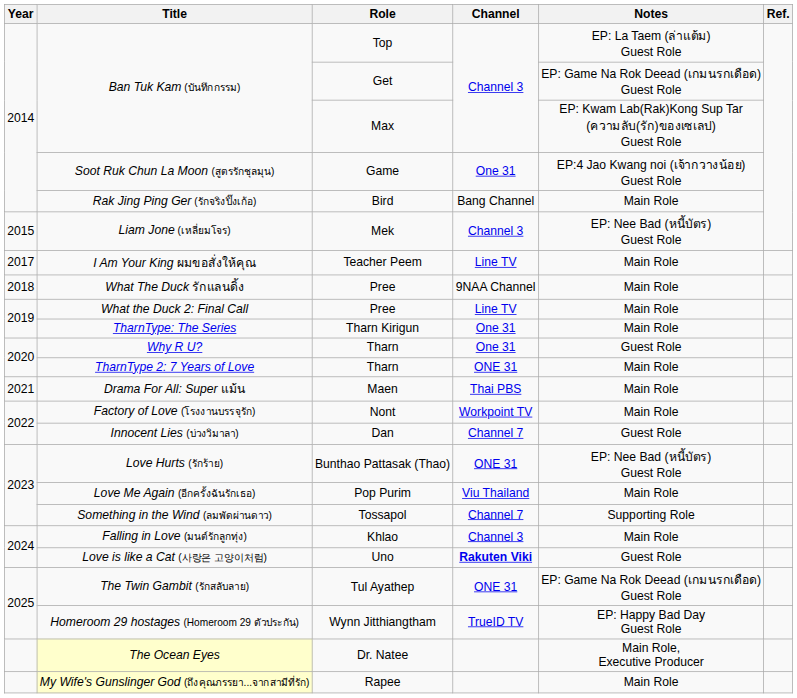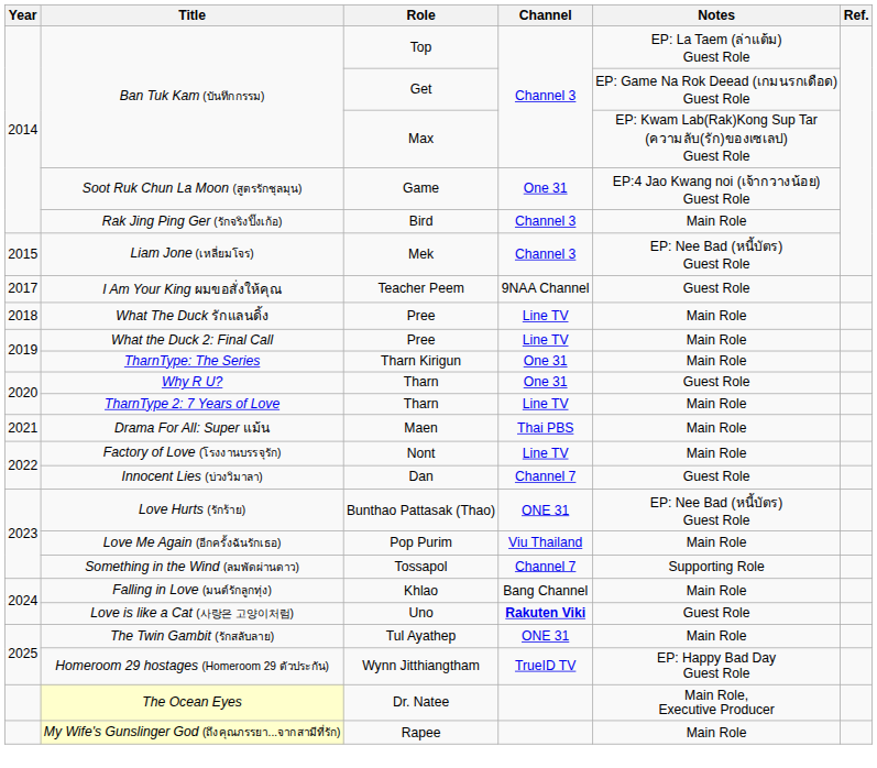 <table class="wikitable plainrowheaders" style="text-align:center;" border="1">
 <tr>
 <th>Year</th>
 <th>Title</th>
 <th>Role</th>
 <th>Channel</th>
 <th>Notes</th>
 <th>Ref.</th>
 </tr>
 <tr>
 <td rowspan = "5" align = "center">2014</td>
 <td rowspan = "3" align = "center"><em>Ban Tuk Kam</em><small> (บันทึกกรรม)</small></td>
 <td align = "center">Top</td>
 <td rowspan= "3" align = "center"><a href='#'>Channel 3</a></td>
 <td align = "center">EP: La Taem (ล่าแต้ม)<br>Guest Role</td>
 <td rowspan="6"></td>
 </tr>
 <tr>
 <td align = "center">Get</td>
 <td align = "center">EP: Game Na Rok Deead (เกมนรกเดือด)<br>Guest Role</td>
 </tr>
 <tr>
 <td align = "center">Max</td>
 <td align = "center">EP: Kwam Lab(Rak)Kong Sup Tar<br>(ความลับ(รัก)ของเซเลป)<br>Guest Role</td>
 </tr>
 <tr>
 <td><em>Soot Ruk Chun La Moon</em> <small> (สูตรรักชุลมุน)</small></td>
 <td>Game</td>
 <td><a href='#'>One 31</a></td>
 <td>EP:4 Jao Kwang noi (เจ้ากวางน้อย)<br>Guest Role</td>
 </tr>
 <tr>
 <td><em>Rak Jing Ping Ger</em><small> (รักจริงปิ๊งเก้อ)</small></td>
 <td>Bird</td>
-<td>Bang Channel</td>
+<td><a href='#'>Channel 3</a></td>
 <td>Main Role</td>
 </tr>
 <tr>
 <td>2015</td>
 <td><em>Liam Jone</em><small> (เหลี่ยมโจร)</small></td>
 <td>Mek</td>
 <td><a href='#'>Channel 3</a></td>
 <td>EP: Nee Bad (หนี้บัตร)<br>Guest Role</td>
 </tr>
 <tr>
 <td>2017</td>
 <td><em>I Am Your King</em> ผมขอสั่งให้คุณ</td>
 <td>Teacher Peem</td>
-<td><a href='#'>Line TV</a></td>
-<td>Main Role</td>
+<td>9NAA Channel</td>
+<td>Guest Role</td>
 <td></td>
 </tr>
 <tr>
 <td>2018</td>
 <td><em>What The Duck</em> รักแลนดิ้ง</td>
 <td>Pree</td>
-<td>9NAA Channel</td>
+<td><a href='#'>Line TV</a></td>
 <td>Main Role</td>
 <td></td>
 </tr>
 <tr>
 <td rowspan = "2">2019</td>
 <td><em>What the Duck 2: Final Call</em></td>
 <td>Pree</td>
 <td><a href='#'>Line TV</a></td>
 <td>Main Role</td>
 <td></td>
 </tr>
 <tr>
 <td><em><a href='#'>TharnType: The Series</a></em><br></td>
 <td>Tharn Kirigun</td>
 <td><a href='#'>One 31</a></td>
 <td>Main Role</td>
 <td></td>
 </tr>
 <tr>
 <td rowspan="2">2020</td>
 <td><em><a href='#'>Why R U?</a></em><br></td>
 <td>Tharn</td>
 <td><a href='#'>One 31</a></td>
 <td>Guest Role</td>
 <td></td>
 </tr>
 <tr>
 <td><em><a href='#'>TharnType 2: 7 Years of Love</a></em></td>
 <td>Tharn</td>
-<td><a href='#'>ONE 31</a></td>
+<td><a href='#'>Line TV</a></td>
 <td>Main Role</td>
 <td></td>
 </tr>
 <tr>
 <td>2021</td>
 <td><em>Drama For All: Super</em> แม้น</td>
 <td>Maen</td>
 <td><a href='#'>Thai PBS</a></td>
 <td>Main Role</td>
 <td></td>
 </tr>
 <tr>
 <td rowspan="2">2022</td>
 <td><em>Factory of Love</em> <small>(โรงงานบรรจุรัก)</small></td>
 <td>Nont</td>
-<td><a href='#'>Workpoint TV</a></td>
+<td><a href='#'>Line TV</a></td>
 <td>Main Role</td>
 <td></td>
 </tr>
 <tr>
 <td><em>Innocent Lies</em> <small>(บ่วงวิมาลา)</small></td>
 <td>Dan</td>
 <td><a href='#'>Channel 7</a></td>
 <td>Guest Role</td>
 <td></td>
 </tr>
 <tr>
 <td rowspan="3">2023</td>
 <td><em>Love Hurts</em> <small>(รักร้าย)</small></td>
 <td>Bunthao Pattasak (Thao)</td>
 <td><a href='#'>ONE 31</a></td>
 <td>EP: Nee Bad (หนี้บัตร)<br>Guest Role</td>
 <td></td>
 </tr>
 <tr>
 <td><em>Love Me Again</em> <small>(อีกครั้งฉันรักเธอ)</small></td>
 <td>Pop Purim</td>
 <td><a href='#'>Viu Thailand</a></td>
 <td>Main Role</td>
 <td></td>
 </tr>
 <tr>
 <td><em>Something in the Wind</em> <small>(ลมพัดผ่านดาว)</small></td>
 <td>Tossapol</td>
 <td><a href='#'>Channel 7</a></td>
 <td>Supporting Role</td>
 <td></td>
 </tr>
 <tr>
 <td rowspan="2">2024</td>
 <td><em>Falling in Love</em> <small>(มนต์รักลูกทุ่ง)</small></td>
 <td>Khlao</td>
-<td><a href='#'>Channel 3</a></td>
+<td>Bang Channel</td>
 <td>Main Role</td>
 <td></td>
 </tr>
 <tr>
 <td><em>Love is like a Cat</em> <small>(사랑은 고양이처럼)</small></td>
 <td>Uno</td>
 <td><strong><a href='#'>Rakuten Viki</a></strong></td>
 <td>Guest Role</td>
 <td></td>
 </tr>
 <tr>
 <td rowspan="2">2025</td>
 <td><em>The Twin Gambit</em> <small>(รักสลับลาย)</small></td>
 <td>Tul Ayathep</td>
 <td><a href='#'>ONE 31</a></td>
-<td align = "center">EP: Game Na Rok Deead (เกมนรกเดือด)<br>Guest Role</td>
+<td>Main Role</td>
 <td></td>
 </tr>
 <tr>
 <td><em>Homeroom 29 hostages</em> <small>(Homeroom 29 ตัวประกัน)</small></td>
 <td>Wynn Jitthiangtham</td>
 <td><a href='#'>TrueID TV</a></td>
 <td>EP: Happy Bad Day<br>Guest Role</td>
 <td></td>
 </tr>
 <tr>
 <td></td>
 <td style="background:#FFFFCC;"><em>The Ocean Eyes</em> </td>
 <td>Dr. Natee</td>
 <td></td>
 <td>Main Role, <br> Executive Producer</td>
 <td></td>
 </tr>
 <tr>
 <td></td>
 <td style="background:#FFFFCC;"><em>My Wife's Gunslinger God</em> <small>(ถึงคุณภรรยา...จากสามีที่รัก)</small> </td>
 <td>Rapee</td>
 <td></td>
 <td>Main Role</td>
 <td></td>
 </tr>
 </table>
